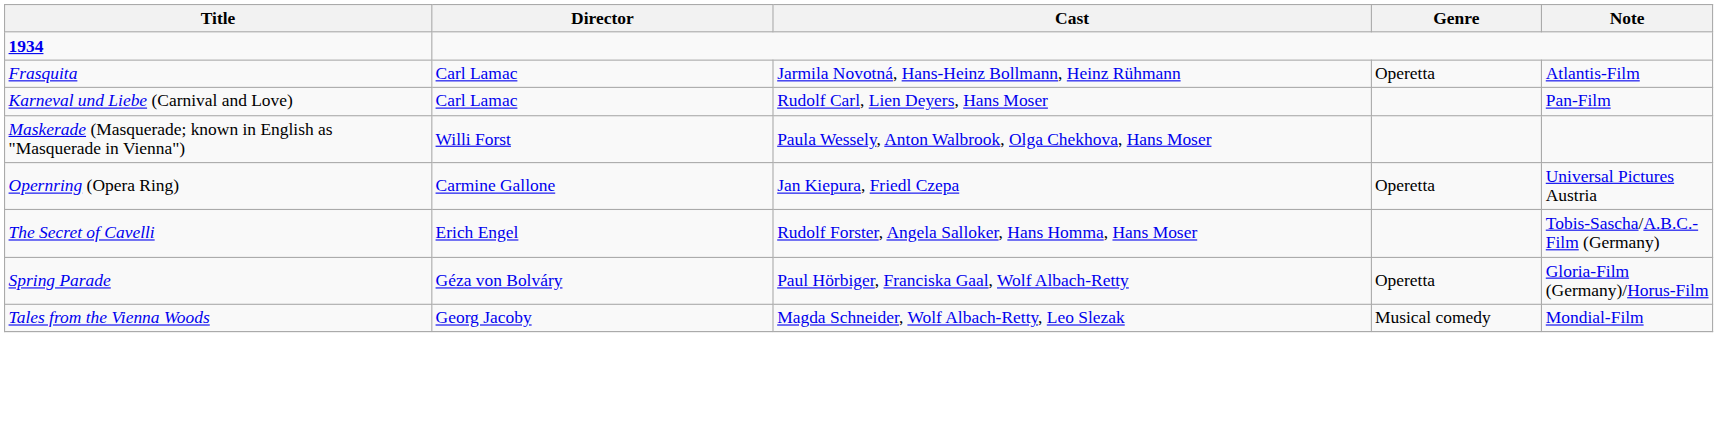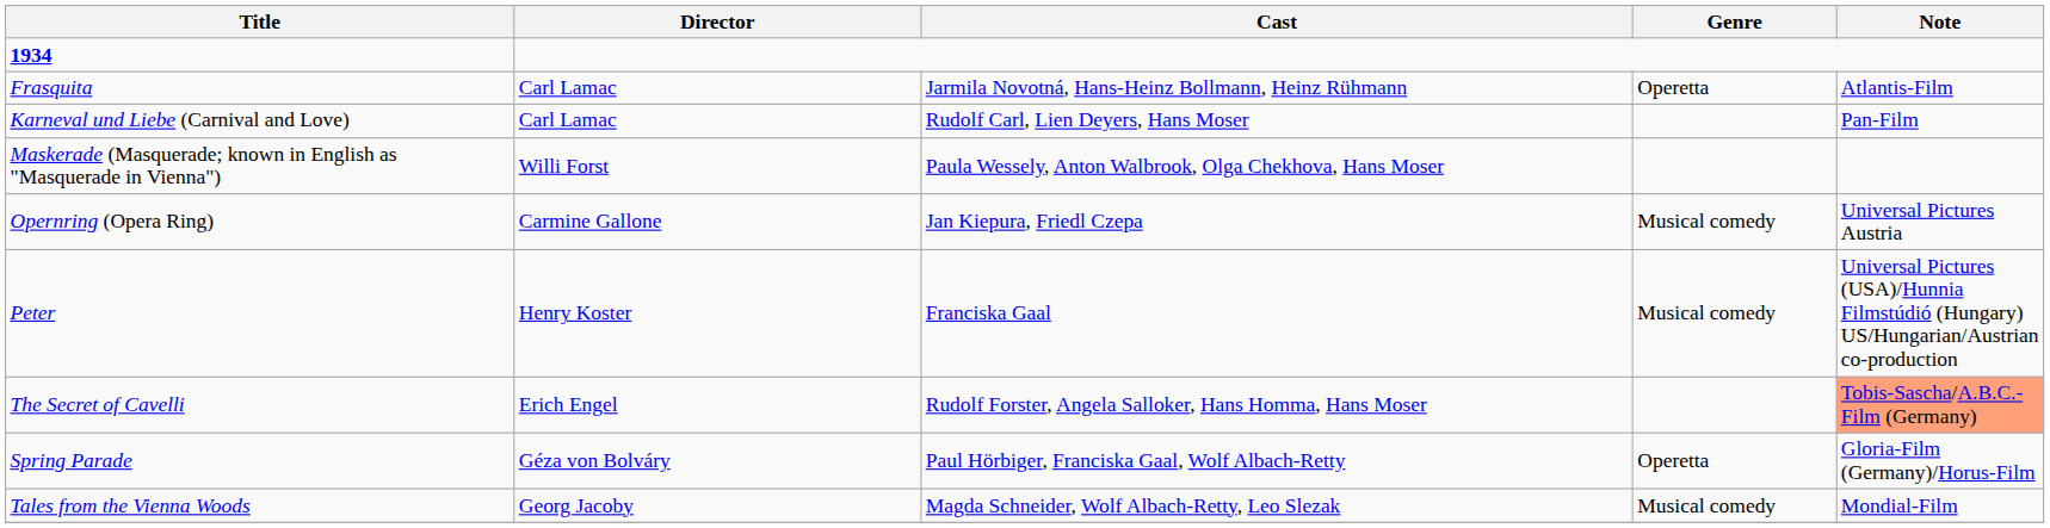 <table class="wikitable">
 <tr>
 <th width=25%>Title</th>
 <th width=20%>Director</th>
 <th width=35%>Cast</th>
 <th width=10%>Genre</th>
 <th width=15%>Note</th>
 </tr>
 <tr>
 <td><strong><a href='#'>1934</a></strong></td>
 </tr>
 <tr>
 <td><em><a href='#'>Frasquita</a></em></td>
 <td><a href='#'>Carl Lamac</a></td>
 <td><a href='#'>Jarmila Novotná</a>, <a href='#'>Hans-Heinz Bollmann</a>, <a href='#'>Heinz Rühmann</a></td>
 <td>Operetta</td>
 <td><a href='#'>Atlantis-Film</a></td>
 </tr>
 <tr>
 <td><em><a href='#'>Karneval und Liebe</a></em> (Carnival and Love)</td>
 <td><a href='#'>Carl Lamac</a></td>
 <td><a href='#'>Rudolf Carl</a>, <a href='#'>Lien Deyers</a>, <a href='#'>Hans Moser</a></td>
 <td></td>
 <td><a href='#'>Pan-Film</a></td>
 </tr>
 <tr>
 <td><em><a href='#'>Maskerade</a></em> (Masquerade; known in English as "Masquerade in Vienna")</td>
 <td><a href='#'>Willi Forst</a></td>
 <td><a href='#'>Paula Wessely</a>, <a href='#'>Anton Walbrook</a>, <a href='#'>Olga Chekhova</a>, <a href='#'>Hans Moser</a></td>
 <td></td>
 <td></td>
 </tr>
 <tr>
 <td><em><a href='#'>Opernring</a></em> (Opera Ring)</td>
 <td><a href='#'>Carmine Gallone</a></td>
 <td><a href='#'>Jan Kiepura</a>, <a href='#'>Friedl Czepa</a></td>
-<td>Operetta</td>
+<td>Musical comedy</td>
 <td><a href='#'>Universal Pictures</a> Austria</td>
+</tr>
+<tr>
+<td><em><a href='#'>Peter</a></em></td>
+<td><a href='#'>Henry Koster</a></td>
+<td><a href='#'>Franciska Gaal</a></td>
+<td>Musical comedy</td>
+<td><a href='#'>Universal Pictures</a> (USA)/<a href='#'>Hunnia Filmstúdió</a> (Hungary) US/Hungarian/Austrian co-production</td>
 </tr>
 <tr>
 <td><em><a href='#'>The Secret of Cavelli</a></em></td>
 <td><a href='#'>Erich Engel</a></td>
 <td><a href='#'>Rudolf Forster</a>, <a href='#'>Angela Salloker</a>, <a href='#'>Hans Homma</a>, <a href='#'>Hans Moser</a></td>
 <td></td>
-<td><a href='#'>Tobis-Sascha</a>/<a href='#'>A.B.C.-Film</a> (Germany)</td>
+<td style="background: lightsalmon;"><a href='#'>Tobis-Sascha</a>/<a href='#'>A.B.C.-Film</a> (Germany)</td>
 </tr>
 <tr>
 <td><em><a href='#'>Spring Parade</a></em></td>
 <td><a href='#'>Géza von Bolváry</a></td>
 <td><a href='#'>Paul Hörbiger</a>, <a href='#'>Franciska Gaal</a>, <a href='#'>Wolf Albach-Retty</a></td>
 <td>Operetta</td>
 <td><a href='#'>Gloria-Film</a> (Germany)/<a href='#'>Horus-Film</a></td>
 </tr>
 <tr>
 <td><em><a href='#'>Tales from the Vienna Woods</a></em></td>
 <td><a href='#'>Georg Jacoby</a></td>
 <td><a href='#'>Magda Schneider</a>, <a href='#'>Wolf Albach-Retty</a>, <a href='#'>Leo Slezak</a></td>
 <td>Musical comedy</td>
 <td><a href='#'>Mondial-Film</a></td>
 </tr>
 <tr>
 </tr>
 </table>
